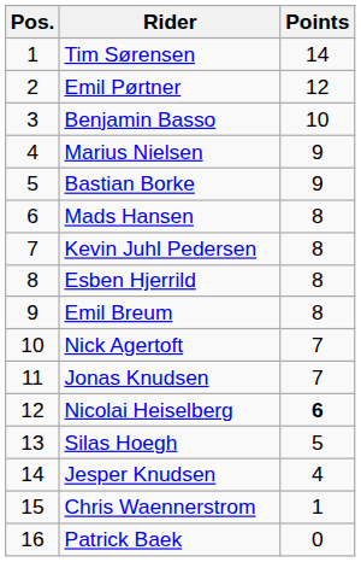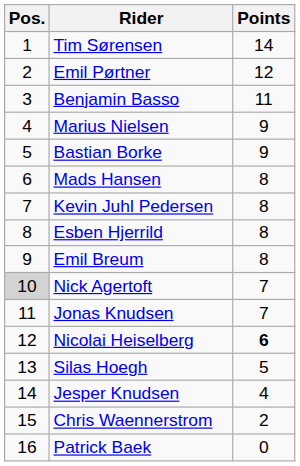 <table class=wikitable style="font-size:93%;">
 <tr>
 <th width=25px>Pos.</th>
 <th width=150px>Rider</th>
 <th width=40px>Points</th>
 </tr>
 <tr align=center>
 <td>1</td>
 <td align=left><a href='#'>Tim Sørensen</a></td>
 <td>14</td>
 </tr>
 <tr align=center>
 <td>2</td>
 <td align=left><a href='#'>Emil Pørtner</a></td>
 <td>12</td>
 </tr>
 <tr align=center>
 <td>3</td>
 <td align=left><a href='#'>Benjamin Basso</a></td>
-<td>10</td>
+<td>11</td>
 </tr>
 <tr align=center>
 <td>4</td>
 <td align=left><a href='#'>Marius Nielsen</a></td>
 <td>9</td>
 </tr>
 <tr align=center>
 <td>5</td>
 <td align=left><a href='#'>Bastian Borke</a></td>
 <td>9</td>
 </tr>
 <tr align=center>
 <td>6</td>
 <td align=left><a href='#'>Mads Hansen</a></td>
 <td>8</td>
 </tr>
 <tr align=center>
 <td>7</td>
 <td align=left><a href='#'>Kevin Juhl Pedersen</a></td>
 <td>8</td>
 </tr>
 <tr align=center>
 <td>8</td>
 <td align=left><a href='#'>Esben Hjerrild</a></td>
 <td>8</td>
 </tr>
 <tr align=center>
 <td>9</td>
 <td align=left><a href='#'>Emil Breum</a></td>
 <td>8</td>
 </tr>
 <tr align=center>
-<td>10</td>
+<td style="background: lightgrey;">10</td>
 <td align=left><a href='#'>Nick Agertoft</a></td>
 <td>7</td>
 </tr>
 <tr align=center>
 <td>11</td>
 <td align=left><a href='#'>Jonas Knudsen</a></td>
 <td>7</td>
 </tr>
 <tr align=center>
 <td>12</td>
 <td align=left><a href='#'>Nicolai Heiselberg</a></td>
 <td><strong>6</strong></td>
 </tr>
 <tr align=center>
 <td>13</td>
 <td align=left><a href='#'>Silas Hoegh</a></td>
 <td>5</td>
 </tr>
 <tr align=center>
 <td>14</td>
 <td align=left><a href='#'>Jesper Knudsen</a></td>
 <td>4</td>
 </tr>
 <tr align=center>
 <td>15</td>
 <td align=left><a href='#'>Chris Waennerstrom</a></td>
-<td>1</td>
+<td>2</td>
 </tr>
 <tr align=center>
 <td>16</td>
 <td align=left><a href='#'>Patrick Baek</a></td>
 <td>0</td>
 </tr>
 </table>
